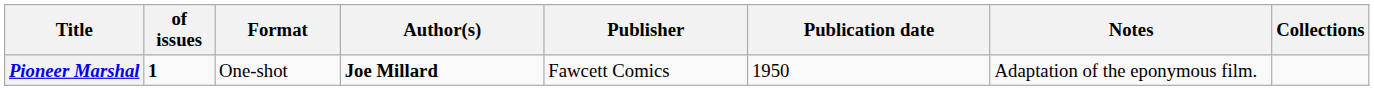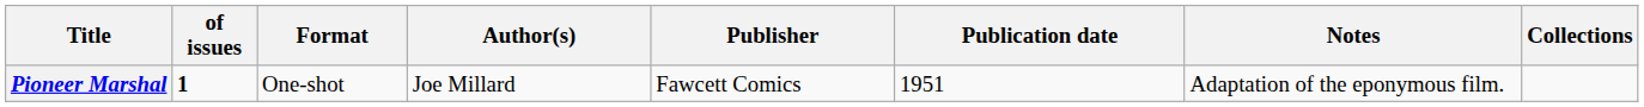 <table class="wikitable">
 <tr>
 <th>Title</th>
 <th style="width:40pt"> of issues</th>
 <th style="width:75pt">Format</th>
 <th style="width:125pt">Author(s)</th>
 <th style="width:125pt">Publisher</th>
 <th style="width:150pt">Publication date</th>
 <th style="width:175pt">Notes</th>
 <th>Collections</th>
 </tr>
 <tr>
 <th><em><a href='#'>Pioneer Marshal</a></em></th>
 <td><strong>1</strong></td>
 <td>One-shot</td>
-<td><strong>Joe Millard</strong></td>
+<td>Joe Millard</td>
 <td>Fawcett Comics</td>
-<td>1950</td>
+<td>1951</td>
 <td>Adaptation of the eponymous film.</td>
 <td></td>
 </tr>
 </table>
